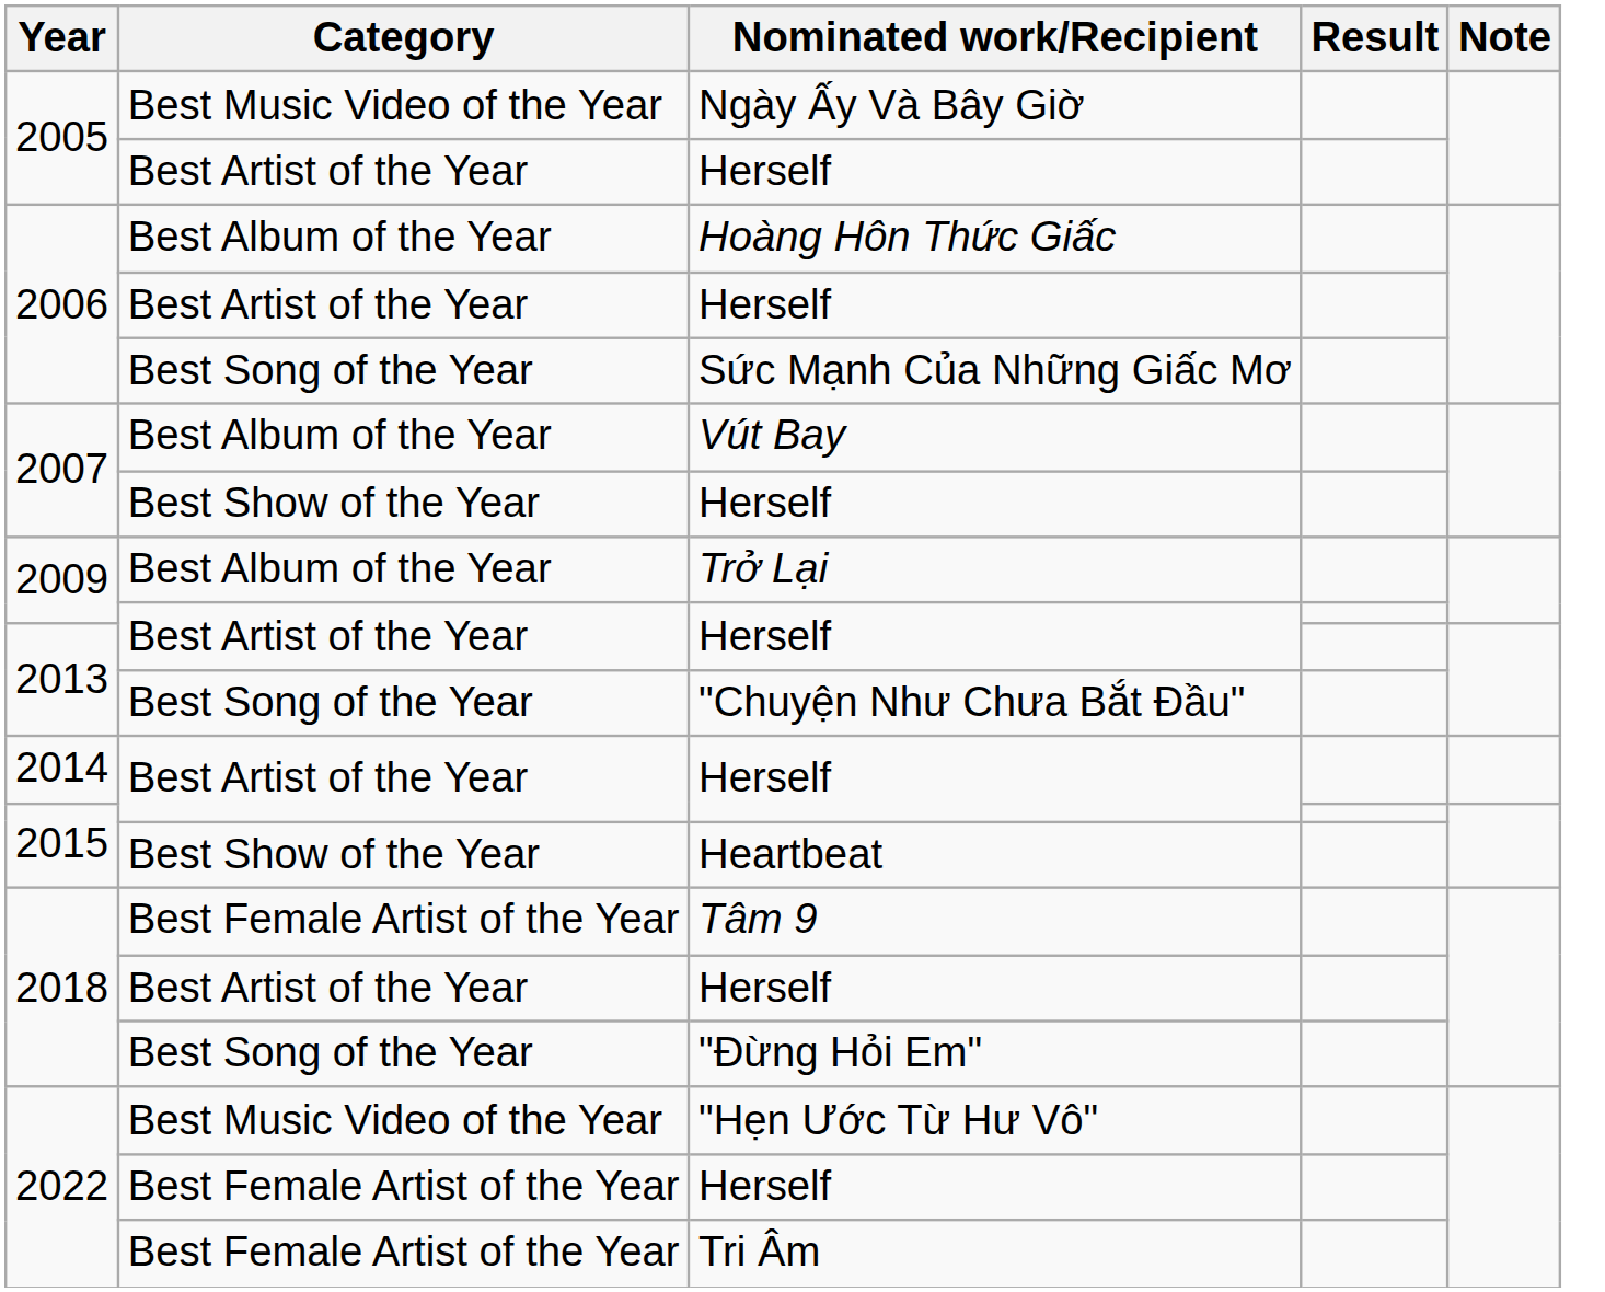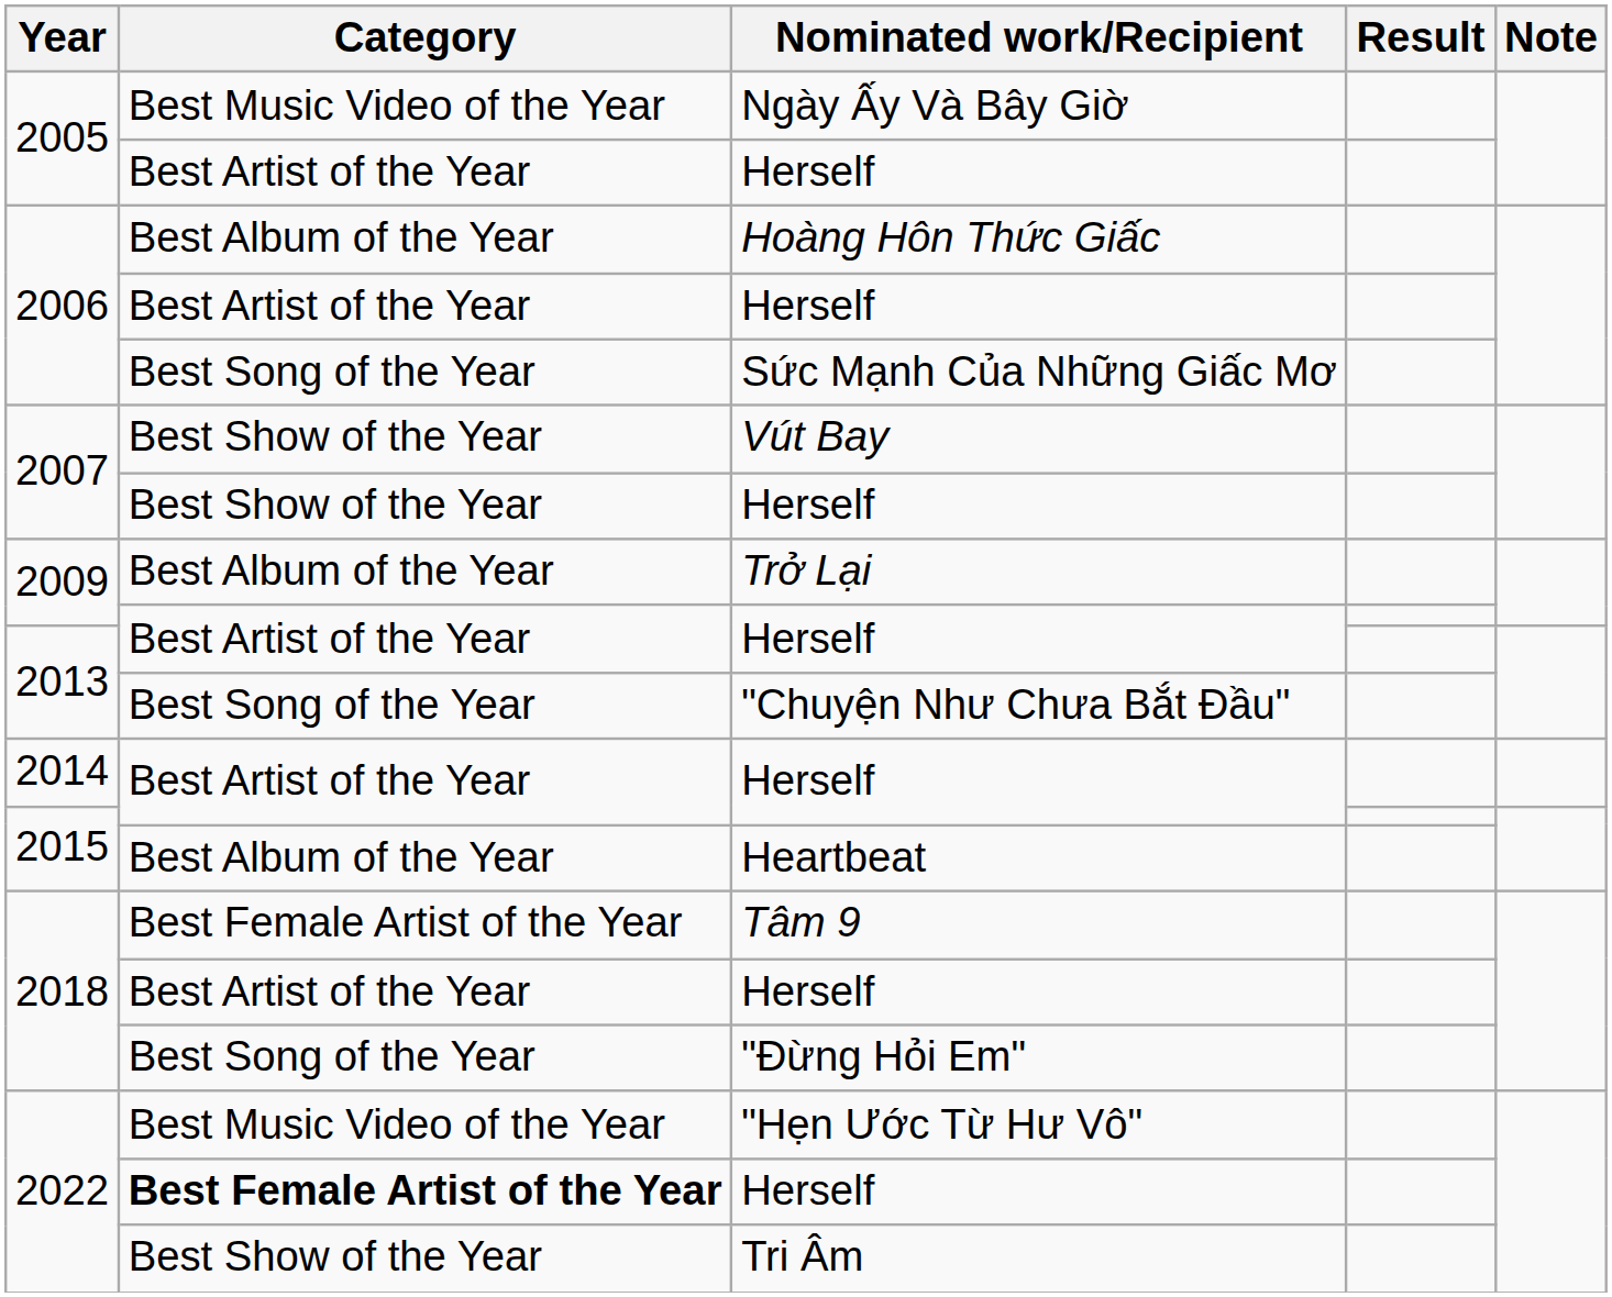 <table class="wikitable">
 <tr>
 <th>Year</th>
 <th>Category</th>
 <th>Nominated work/Recipient</th>
 <th>Result</th>
 <th>Note</th>
 </tr>
 <tr>
 <td rowspan="2">2005</td>
 <td>Best Music Video of the Year</td>
 <td>Ngày Ấy Và Bây Giờ</td>
 <td></td>
 <td rowspan="2"></td>
 </tr>
 <tr>
 <td>Best Artist of the Year</td>
 <td>Herself</td>
 <td></td>
 </tr>
 <tr>
 <td rowspan="3">2006</td>
 <td>Best Album of the Year</td>
 <td><em>Hoàng Hôn Thức Giấc</em></td>
 <td></td>
 <td rowspan="3"></td>
 </tr>
 <tr>
 <td>Best Artist of the Year</td>
 <td>Herself</td>
 <td></td>
 </tr>
 <tr>
 <td>Best Song of the Year</td>
 <td>Sức Mạnh Của Những Giấc Mơ</td>
 <td></td>
 </tr>
 <tr>
 <td rowspan="2">2007</td>
-<td>Best Album of the Year</td>
+<td>Best Show of the Year</td>
 <td><em>Vút Bay</em></td>
 <td></td>
 <td rowspan="2"></td>
 </tr>
 <tr>
 <td>Best Show of the Year</td>
 <td>Herself</td>
 <td></td>
 </tr>
 <tr>
 <td rowspan="2">2009</td>
 <td>Best Album of the Year</td>
 <td><em>Trở Lại</em></td>
 <td></td>
 <td rowspan="2"></td>
 </tr>
 <tr>
 <td rowspan="2">Best Artist of the Year</td>
 <td rowspan="2">Herself</td>
 <td></td>
 </tr>
 <tr>
 <td rowspan="2">2013</td>
 <td></td>
 <td rowspan="2"></td>
 </tr>
 <tr>
 <td>Best Song of the Year</td>
 <td>"Chuyện Như Chưa Bắt Đầu"</td>
 <td></td>
 </tr>
 <tr>
 <td>2014</td>
 <td rowspan="2">Best Artist of the Year</td>
 <td rowspan="2">Herself</td>
 <td></td>
 <td></td>
 </tr>
 <tr>
 <td rowspan="2">2015</td>
 <td></td>
 <td rowspan="2"><br></td>
 </tr>
 <tr>
-<td>Best Show of the Year</td>
+<td>Best Album of the Year</td>
 <td>Heartbeat</td>
 <td></td>
 </tr>
 <tr>
 <td rowspan="3">2018</td>
 <td>Best Female Artist of the Year</td>
 <td><em>Tâm 9</em></td>
 <td></td>
 <td rowspan="3"></td>
 </tr>
 <tr>
 <td>Best Artist of the Year</td>
 <td>Herself</td>
 <td></td>
 </tr>
 <tr>
 <td>Best Song of the Year</td>
 <td>"Đừng Hỏi Em"</td>
 <td></td>
 </tr>
 <tr>
 <td rowspan="3">2022</td>
 <td>Best Music Video of the Year</td>
 <td>"Hẹn Ước Từ Hư Vô"</td>
 <td></td>
 <td rowspan="3"><br></td>
 </tr>
 <tr>
-<td>Best Female Artist of the Year</td>
+<td><strong>Best Female Artist of the Year</strong></td>
 <td>Herself</td>
 <td></td>
 </tr>
 <tr>
-<td>Best Female Artist of the Year</td>
+<td>Best Show of the Year</td>
 <td>Tri Âm</td>
 <td></td>
 </tr>
 </table>
